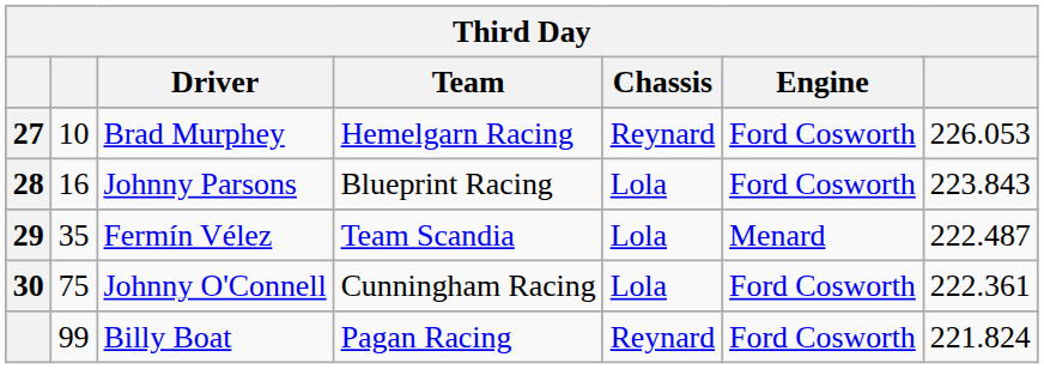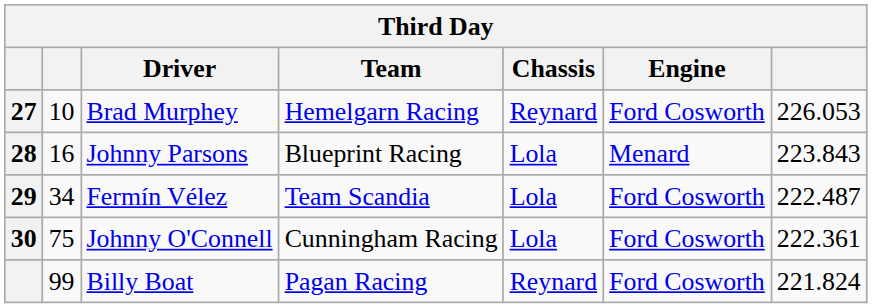 <table class="wikitable" style="font-size:95%;">
 <tr>
 <th colspan=7>Third Day</th>
 </tr>
 <tr>
 <th></th>
 <th></th>
 <th>Driver</th>
 <th>Team</th>
 <th>Chassis</th>
 <th>Engine</th>
 <th></th>
 </tr>
 <tr>
 <th scope="row">27</th>
 <td style="text-align:center;">10</td>
 <td> <a href='#'>Brad Murphey</a> <strong></strong></td>
 <td><a href='#'>Hemelgarn Racing</a></td>
 <td><a href='#'>Reynard</a></td>
 <td><a href='#'>Ford Cosworth</a></td>
 <td style="text-align:center;">226.053</td>
 </tr>
 <tr>
 <th scope="row">28</th>
 <td style="text-align:center;">16</td>
 <td> <a href='#'>Johnny Parsons</a></td>
 <td>Blueprint Racing</td>
 <td><a href='#'>Lola</a></td>
-<td><a href='#'>Ford Cosworth</a></td>
+<td><a href='#'>Menard</a></td>
 <td style="text-align:center;">223.843</td>
 </tr>
 <tr>
 <th scope="row">29</th>
-<td style="text-align:center;">35</td>
+<td style="text-align:center;">34</td>
 <td> <a href='#'>Fermín Vélez</a> <strong></strong></td>
 <td><a href='#'>Team Scandia</a></td>
 <td><a href='#'>Lola</a></td>
-<td><a href='#'>Menard</a></td>
+<td><a href='#'>Ford Cosworth</a></td>
 <td style="text-align:center;">222.487</td>
 </tr>
 <tr>
 <th scope="row">30</th>
 <td style="text-align:center;">75</td>
 <td> <a href='#'>Johnny O'Connell</a> <strong></strong></td>
 <td>Cunningham Racing</td>
 <td><a href='#'>Lola</a></td>
 <td><a href='#'>Ford Cosworth</a></td>
 <td style="text-align:center;">222.361</td>
 </tr>
 <tr>
 <th scope="row"></th>
 <td style="text-align:center;">99</td>
 <td> <a href='#'>Billy Boat</a> <strong></strong></td>
 <td><a href='#'>Pagan Racing</a></td>
 <td><a href='#'>Reynard</a></td>
 <td><a href='#'>Ford Cosworth</a></td>
 <td style="text-align:center;">221.824</td>
 </tr>
 </table>
